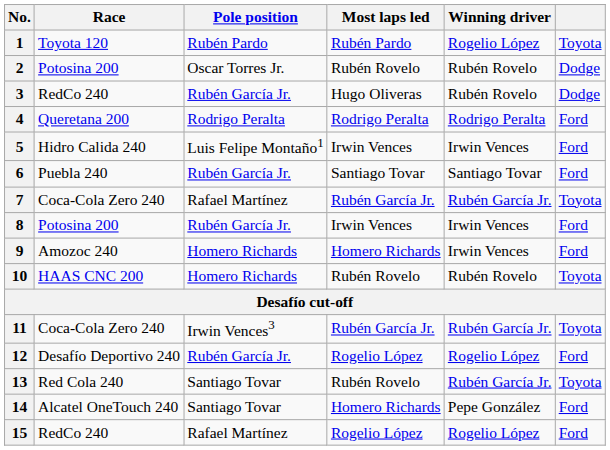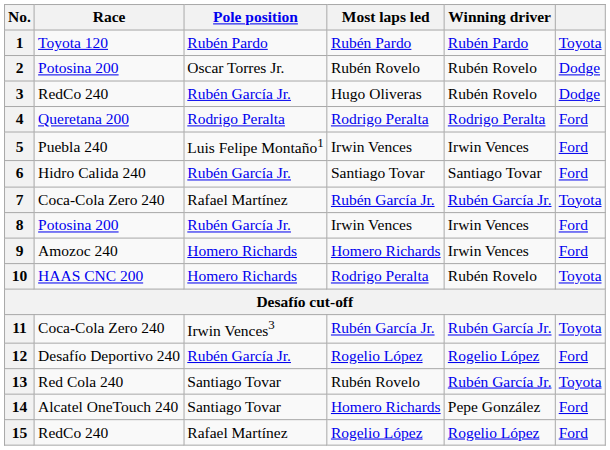 <table class="wikitable sortable" style="font-size:95%">
 <tr>
 <th>No.</th>
 <th>Race</th>
 <th><a href='#'>Pole position</a></th>
 <th>Most laps led</th>
 <th>Winning driver</th>
 <th></th>
 </tr>
 <tr>
 <th>1</th>
 <td><a href='#'>Toyota 120</a></td>
 <td><a href='#'>Rubén Pardo</a></td>
 <td><a href='#'>Rubén Pardo</a></td>
-<td><a href='#'>Rogelio López</a></td>
+<td><a href='#'>Rubén Pardo</a></td>
 <td><a href='#'>Toyota</a></td>
 </tr>
 <tr>
 <th>2</th>
 <td><a href='#'>Potosina 200</a></td>
 <td>Oscar Torres Jr.</td>
 <td>Rubén Rovelo</td>
 <td>Rubén Rovelo</td>
 <td><a href='#'>Dodge</a></td>
 </tr>
 <tr>
 <th>3</th>
 <td>RedCo 240</td>
 <td><a href='#'>Rubén García Jr.</a></td>
 <td>Hugo Oliveras</td>
 <td>Rubén Rovelo</td>
 <td><a href='#'>Dodge</a></td>
 </tr>
 <tr>
 <th>4</th>
 <td><a href='#'>Queretana 200</a></td>
 <td><a href='#'>Rodrigo Peralta</a></td>
 <td><a href='#'>Rodrigo Peralta</a></td>
 <td><a href='#'>Rodrigo Peralta</a></td>
 <td><a href='#'>Ford</a></td>
 </tr>
 <tr>
 <th>5</th>
-<td>Hidro Calida 240</td>
+<td>Puebla 240</td>
 <td>Luis Felipe Montaño<sup>1</sup></td>
 <td>Irwin Vences</td>
 <td>Irwin Vences</td>
 <td><a href='#'>Ford</a></td>
 </tr>
 <tr>
 <th>6</th>
-<td>Puebla 240</td>
+<td>Hidro Calida 240</td>
 <td><a href='#'>Rubén García Jr.</a></td>
 <td>Santiago Tovar</td>
 <td>Santiago Tovar</td>
 <td><a href='#'>Ford</a></td>
 </tr>
 <tr>
 <th>7</th>
 <td>Coca-Cola Zero 240</td>
 <td>Rafael Martínez</td>
 <td><a href='#'>Rubén García Jr.</a></td>
 <td><a href='#'>Rubén García Jr.</a></td>
 <td><a href='#'>Toyota</a></td>
 </tr>
 <tr>
 <th>8</th>
 <td><a href='#'>Potosina 200</a></td>
 <td><a href='#'>Rubén García Jr.</a></td>
 <td>Irwin Vences</td>
 <td>Irwin Vences</td>
 <td><a href='#'>Ford</a></td>
 </tr>
 <tr>
 <th>9</th>
 <td>Amozoc 240</td>
 <td><a href='#'>Homero Richards</a></td>
 <td><a href='#'>Homero Richards</a></td>
 <td>Irwin Vences</td>
 <td><a href='#'>Ford</a></td>
 </tr>
 <tr>
 <th>10</th>
 <td><a href='#'>HAAS CNC 200</a></td>
 <td><a href='#'>Homero Richards</a></td>
-<td>Rubén Rovelo</td>
+<td><a href='#'>Rodrigo Peralta</a></td>
 <td>Rubén Rovelo</td>
 <td><a href='#'>Toyota</a></td>
 </tr>
 <tr>
 <th colspan="7">Desafío cut-off</th>
 </tr>
 <tr>
 <th>11</th>
 <td>Coca-Cola Zero 240</td>
 <td>Irwin Vences<sup>3</sup></td>
 <td><a href='#'>Rubén García Jr.</a></td>
 <td><a href='#'>Rubén García Jr.</a></td>
 <td><a href='#'>Toyota</a></td>
 </tr>
 <tr>
 <th>12</th>
 <td>Desafío Deportivo 240</td>
 <td><a href='#'>Rubén García Jr.</a></td>
 <td><a href='#'>Rogelio López</a></td>
 <td><a href='#'>Rogelio López</a></td>
 <td><a href='#'>Ford</a></td>
 </tr>
 <tr>
 <th>13</th>
 <td>Red Cola 240</td>
 <td>Santiago Tovar</td>
 <td>Rubén Rovelo</td>
 <td><a href='#'>Rubén García Jr.</a></td>
 <td><a href='#'>Toyota</a></td>
 </tr>
 <tr>
 <th>14</th>
 <td>Alcatel OneTouch 240</td>
 <td>Santiago Tovar</td>
 <td><a href='#'>Homero Richards</a></td>
 <td>Pepe González</td>
 <td><a href='#'>Ford</a></td>
 </tr>
 <tr>
 <th>15</th>
 <td>RedCo 240</td>
 <td>Rafael Martínez</td>
 <td><a href='#'>Rogelio López</a></td>
 <td><a href='#'>Rogelio López</a></td>
 <td><a href='#'>Ford</a></td>
 </tr>
 </table>
